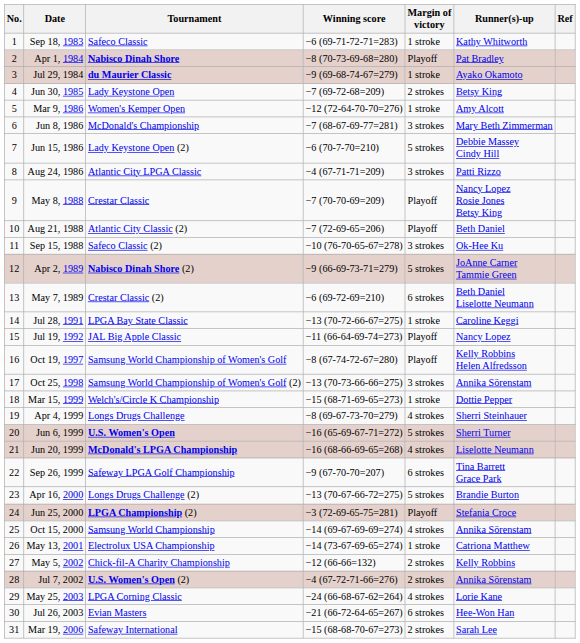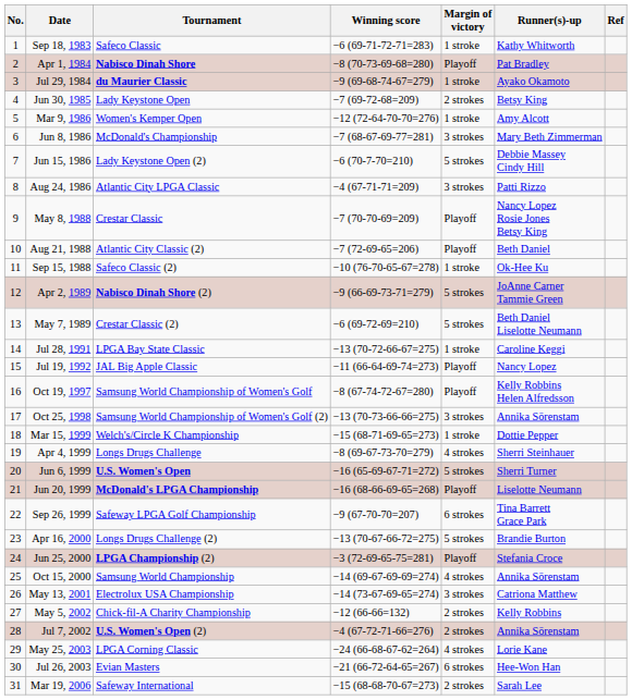 <table class="wikitable" style="font-size:95%;">
 <tr>
 <th>No.</th>
 <th>Date</th>
 <th>Tournament</th>
 <th>Winning score</th>
 <th>Margin of<br>victory</th>
 <th>Runner(s)-up</th>
 <th>Ref</th>
 </tr>
 <tr>
 <td align="center">1</td>
 <td align="right">Sep 18, <a href='#'>1983</a></td>
 <td><a href='#'>Safeco Classic</a></td>
 <td>−6 (69-71-72-71=283)</td>
 <td>1 stroke</td>
 <td> <a href='#'>Kathy Whitworth</a></td>
 <td></td>
 </tr>
 <tr style="background:#e5d1cb;">
 <td align="center">2</td>
 <td align="right">Apr 1, <a href='#'>1984</a></td>
 <td><strong><a href='#'>Nabisco Dinah Shore</a></strong></td>
 <td>−8 (70-73-69-68=280)</td>
 <td>Playoff</td>
 <td> <a href='#'>Pat Bradley</a></td>
 <td></td>
 </tr>
 <tr style="background:#e5d1cb;">
 <td align="center">3</td>
 <td align="right">Jul 29, 1984</td>
 <td><strong><a href='#'>du Maurier Classic</a></strong></td>
 <td>−9 (69-68-74-67=279)</td>
 <td>1 stroke</td>
 <td> <a href='#'>Ayako Okamoto</a></td>
 <td></td>
 </tr>
 <tr>
 <td align="center">4</td>
 <td align="right">Jun 30, <a href='#'>1985</a></td>
 <td><a href='#'>Lady Keystone Open</a></td>
 <td>−7 (69-72-68=209)</td>
 <td>2 strokes</td>
 <td> <a href='#'>Betsy King</a></td>
 <td></td>
 </tr>
 <tr>
 <td align="center">5</td>
 <td align="right">Mar 9, <a href='#'>1986</a></td>
 <td><a href='#'>Women's Kemper Open</a></td>
 <td>−12 (72-64-70-70=276)</td>
 <td>1 stroke</td>
 <td> <a href='#'>Amy Alcott</a></td>
 <td></td>
 </tr>
 <tr>
 <td align="center">6</td>
 <td align="right">Jun 8, 1986</td>
 <td><a href='#'>McDonald's Championship</a></td>
 <td>−7 (68-67-69-77=281)</td>
 <td>3 strokes</td>
 <td> <a href='#'>Mary Beth Zimmerman</a></td>
 <td></td>
 </tr>
 <tr>
 <td align="center">7</td>
 <td align="right">Jun 15, 1986</td>
 <td><a href='#'>Lady Keystone Open</a> (2)</td>
 <td>−6 (70-7-70=210)</td>
 <td>5 strokes</td>
 <td> <a href='#'>Debbie Massey</a><br> <a href='#'>Cindy Hill</a></td>
 <td></td>
 </tr>
 <tr>
 <td align="center">8</td>
 <td align="right">Aug 24, 1986</td>
 <td><a href='#'>Atlantic City LPGA Classic</a></td>
 <td>−4 (67-71-71=209)</td>
 <td>3 strokes</td>
 <td> <a href='#'>Patti Rizzo</a></td>
 <td></td>
 </tr>
 <tr>
 <td align="center">9</td>
 <td align="right">May 8, <a href='#'>1988</a></td>
 <td><a href='#'>Crestar Classic</a></td>
 <td>−7 (70-70-69=209)</td>
 <td>Playoff</td>
 <td> <a href='#'>Nancy Lopez</a><br> <a href='#'>Rosie Jones</a><br> <a href='#'>Betsy King</a></td>
 <td></td>
 </tr>
 <tr>
 <td align="center">10</td>
 <td align="right">Aug 21, 1988</td>
 <td><a href='#'>Atlantic City Classic</a> (2)</td>
 <td>−7 (72-69-65=206)</td>
 <td>Playoff</td>
 <td> <a href='#'>Beth Daniel</a></td>
 <td></td>
 </tr>
 <tr>
 <td align="center">11</td>
 <td align="right">Sep 15, 1988</td>
 <td><a href='#'>Safeco Classic</a> (2)</td>
 <td>−10 (76-70-65-67=278)</td>
-<td>3 strokes</td>
+<td>1 stroke</td>
 <td> <a href='#'>Ok-Hee Ku</a></td>
 <td></td>
 </tr>
 <tr style="background:#e5d1cb;">
 <td align="center">12</td>
 <td align="right">Apr 2, <a href='#'>1989</a></td>
 <td><strong><a href='#'>Nabisco Dinah Shore</a></strong> (2)</td>
 <td>−9 (66-69-73-71=279)</td>
 <td>5 strokes</td>
 <td> <a href='#'>JoAnne Carner</a><br> <a href='#'>Tammie Green</a></td>
 <td></td>
 </tr>
 <tr>
 <td align="center">13</td>
 <td align="right">May 7, 1989</td>
 <td><a href='#'>Crestar Classic</a> (2)</td>
 <td>−6 (69-72-69=210)</td>
-<td>6 strokes</td>
+<td>5 strokes</td>
 <td> <a href='#'>Beth Daniel</a><br> <a href='#'>Liselotte Neumann</a></td>
 <td></td>
 </tr>
 <tr>
 <td align="center">14</td>
 <td align="right">Jul 28, <a href='#'>1991</a></td>
 <td><a href='#'>LPGA Bay State Classic</a></td>
 <td>−13 (70-72-66-67=275)</td>
 <td>1 stroke</td>
 <td> <a href='#'>Caroline Keggi</a></td>
 <td></td>
 </tr>
 <tr>
 <td align="center">15</td>
 <td align="right">Jul 19, <a href='#'>1992</a></td>
 <td><a href='#'>JAL Big Apple Classic</a></td>
 <td>−11 (66-64-69-74=273)</td>
 <td>Playoff</td>
 <td> <a href='#'>Nancy Lopez</a></td>
 <td></td>
 </tr>
 <tr>
 <td align="center">16</td>
 <td align="right">Oct 19, <a href='#'>1997</a></td>
 <td><a href='#'>Samsung World Championship of Women's Golf</a></td>
 <td>−8 (67-74-72-67=280)</td>
 <td>Playoff</td>
 <td> <a href='#'>Kelly Robbins</a><br> <a href='#'>Helen Alfredsson</a></td>
 <td></td>
 </tr>
 <tr>
 <td align="center">17</td>
 <td align="right">Oct 25, <a href='#'>1998</a></td>
 <td><a href='#'>Samsung World Championship of Women's Golf</a> (2)</td>
 <td>−13 (70-73-66-66=275)</td>
 <td>3 strokes</td>
 <td> <a href='#'>Annika Sörenstam</a></td>
 <td></td>
 </tr>
 <tr>
 <td align="center">18</td>
 <td align="right">Mar 15, <a href='#'>1999</a></td>
 <td><a href='#'>Welch's/Circle K Championship</a></td>
 <td>−15 (68-71-69-65=273)</td>
 <td>1 stroke</td>
 <td> <a href='#'>Dottie Pepper</a></td>
 <td></td>
 </tr>
 <tr>
 <td align="center">19</td>
 <td align="right">Apr 4, 1999</td>
 <td><a href='#'>Longs Drugs Challenge</a></td>
 <td>−8 (69-67-73-70=279)</td>
 <td>4 strokes</td>
 <td> <a href='#'>Sherri Steinhauer</a></td>
 <td></td>
 </tr>
 <tr style="background:#e5d1cb;">
 <td align="center">20</td>
 <td align="right">Jun 6, 1999</td>
 <td><strong><a href='#'>U.S. Women's Open</a></strong></td>
 <td>−16 (65-69-67-71=272)</td>
 <td>5 strokes</td>
 <td> <a href='#'>Sherri Turner</a></td>
 <td></td>
 </tr>
 <tr style="background:#e5d1cb;">
 <td align="center">21</td>
 <td align="right">Jun 20, 1999</td>
 <td><strong><a href='#'>McDonald's LPGA Championship</a></strong></td>
 <td>−16 (68-66-69-65=268)</td>
-<td>4 strokes</td>
+<td>Playoff</td>
 <td> <a href='#'>Liselotte Neumann</a></td>
 <td></td>
 </tr>
 <tr>
 <td align="center">22</td>
 <td align="right">Sep 26, 1999</td>
 <td><a href='#'>Safeway LPGA Golf Championship</a></td>
 <td>−9 (67-70-70=207)</td>
 <td>6 strokes</td>
 <td> <a href='#'>Tina Barrett</a><br> <a href='#'>Grace Park</a></td>
 <td></td>
 </tr>
 <tr>
 <td align="center">23</td>
 <td align="right">Apr 16, <a href='#'>2000</a></td>
 <td><a href='#'>Longs Drugs Challenge</a> (2)</td>
 <td>−13 (70-67-66-72=275)</td>
 <td>5 strokes</td>
 <td> <a href='#'>Brandie Burton</a></td>
 <td></td>
 </tr>
 <tr style="background:#e5d1cb;">
 <td align="center">24</td>
 <td align="right">Jun 25, 2000</td>
 <td><strong><a href='#'>LPGA Championship</a></strong> (2)</td>
 <td>−3 (72-69-65-75=281)</td>
 <td>Playoff</td>
 <td> <a href='#'>Stefania Croce</a></td>
 <td></td>
 </tr>
 <tr>
 <td align="center">25</td>
 <td align="right">Oct 15, 2000</td>
 <td><a href='#'>Samsung World Championship</a></td>
 <td>−14 (69-67-69-69=274)</td>
 <td>4 strokes</td>
 <td> <a href='#'>Annika Sörenstam</a></td>
 <td></td>
 </tr>
 <tr>
 <td align="center">26</td>
 <td align="right">May 13, <a href='#'>2001</a></td>
 <td><a href='#'>Electrolux USA Championship</a></td>
 <td>−14 (73-67-69-65=274)</td>
-<td>1 stroke</td>
+<td>3 strokes</td>
 <td> <a href='#'>Catriona Matthew</a></td>
 <td></td>
 </tr>
 <tr>
 <td align="center">27</td>
 <td align="right">May 5, <a href='#'>2002</a></td>
 <td><a href='#'>Chick-fil-A Charity Championship</a></td>
 <td>−12 (66-66=132)</td>
 <td>2 strokes</td>
 <td> <a href='#'>Kelly Robbins</a></td>
 <td></td>
 </tr>
 <tr style="background:#e5d1cb;">
 <td align="center">28</td>
 <td align="right">Jul 7, 2002</td>
 <td><strong><a href='#'>U.S. Women's Open</a></strong> (2)</td>
 <td>−4 (67-72-71-66=276)</td>
 <td>2 strokes</td>
 <td> <a href='#'>Annika Sörenstam</a></td>
 <td></td>
 </tr>
 <tr>
 <td align="center">29</td>
 <td align="right">May 25, <a href='#'>2003</a></td>
 <td><a href='#'>LPGA Corning Classic</a></td>
 <td>−24 (66-68-67-62=264)</td>
 <td>4 strokes</td>
 <td> <a href='#'>Lorie Kane</a></td>
 <td></td>
 </tr>
 <tr>
 <td align="center">30</td>
 <td align="right">Jul 26, 2003</td>
 <td><a href='#'>Evian Masters</a></td>
 <td>−21 (66-72-64-65=267)</td>
 <td>6 strokes</td>
 <td> <a href='#'>Hee-Won Han</a></td>
 <td></td>
 </tr>
 <tr>
 <td align="center">31</td>
 <td align="right">Mar 19, <a href='#'>2006</a></td>
 <td><a href='#'>Safeway International</a></td>
 <td>−15 (68-68-70-67=273)</td>
 <td>2 strokes</td>
 <td> <a href='#'>Sarah Lee</a></td>
 <td></td>
 </tr>
 </table>
